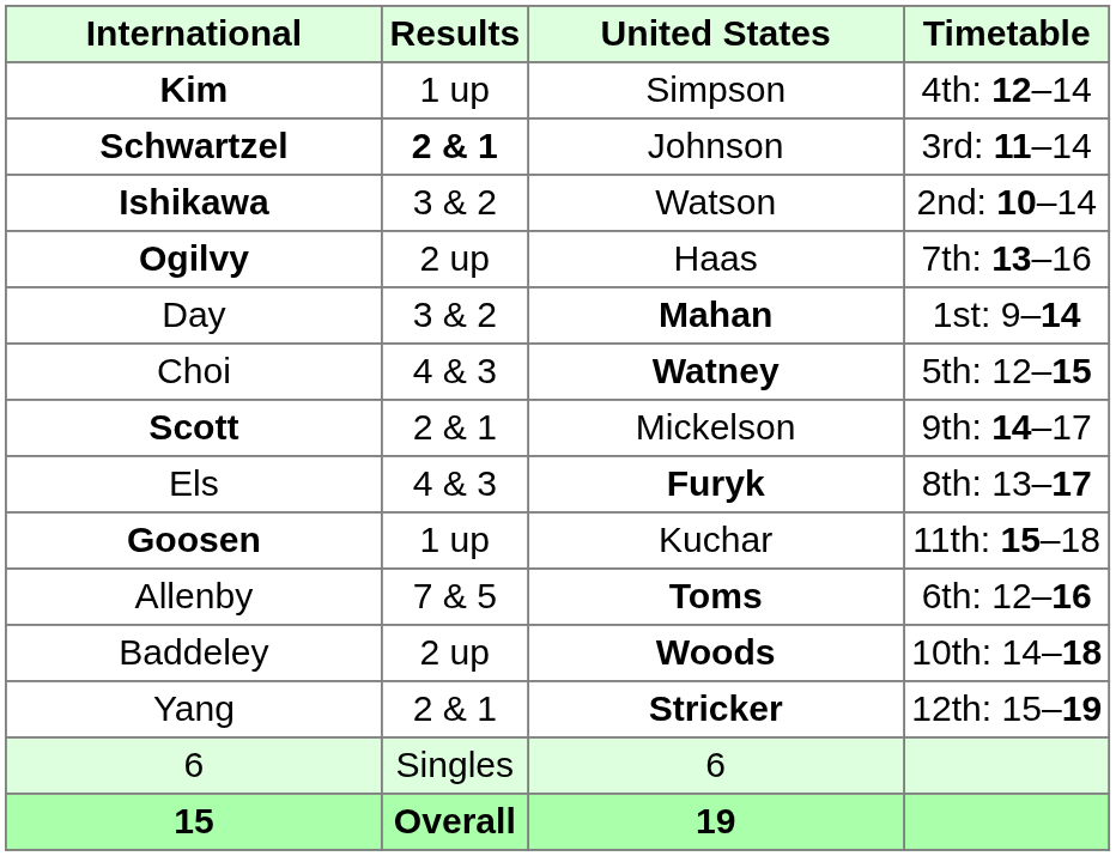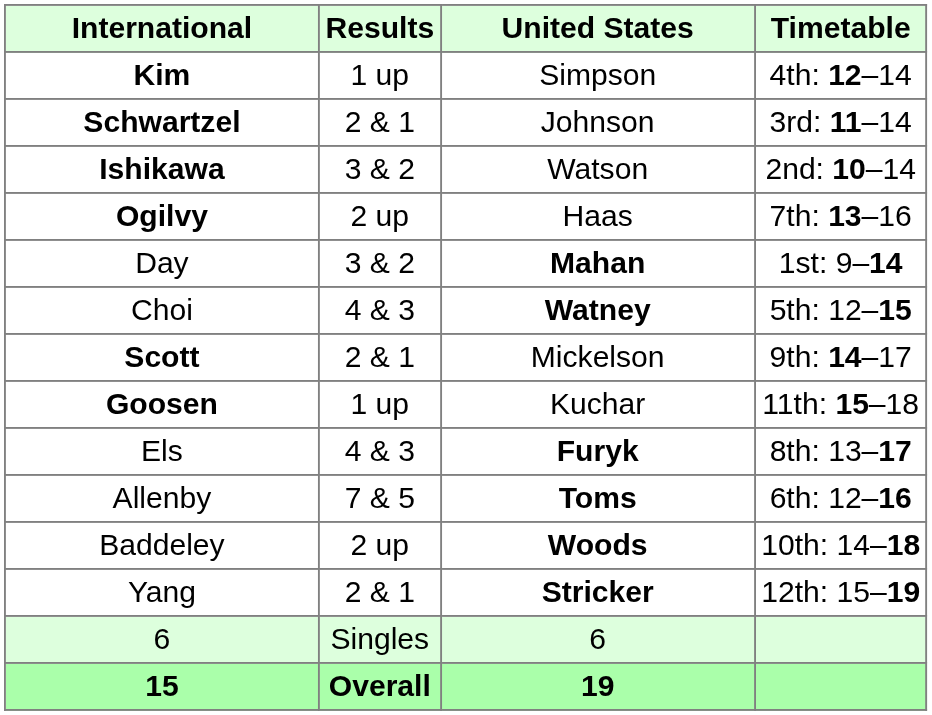 <table border="1" cellpadding="3" style="border-collapse:collapse; text-align:center;" class="sortable">
 <tr style="background:#ddffdd;">
 <th width=160>International</th>
 <th>Results</th>
 <th width=160>United States</th>
 <th>Timetable</th>
 </tr>
 <tr>
 <td><strong>Kim</strong></td>
 <td>1 up</td>
 <td>Simpson</td>
 <td>4th: <strong>12</strong>–14</td>
 </tr>
 <tr>
 <td><strong>Schwartzel</strong></td>
-<td><strong>2 & 1</strong></td>
+<td>2 & 1</td>
 <td>Johnson</td>
 <td>3rd: <strong>11</strong>–14</td>
 </tr>
 <tr>
 <td><strong>Ishikawa</strong></td>
 <td>3 & 2</td>
 <td>Watson</td>
 <td>2nd: <strong>10</strong>–14</td>
 </tr>
 <tr>
 <td><strong>Ogilvy</strong></td>
 <td>2 up</td>
 <td>Haas</td>
 <td>7th: <strong>13</strong>–16</td>
 </tr>
 <tr>
 <td>Day</td>
 <td>3 & 2</td>
 <td><strong>Mahan</strong></td>
 <td>1st: 9–<strong>14</strong></td>
 </tr>
 <tr>
 <td>Choi</td>
 <td>4 & 3</td>
 <td><strong>Watney</strong></td>
 <td>5th: 12–<strong>15</strong></td>
 </tr>
 <tr>
 <td><strong>Scott</strong></td>
 <td>2 & 1</td>
 <td>Mickelson</td>
 <td>9th: <strong>14</strong>–17</td>
 </tr>
 <tr>
+<td><strong>Goosen</strong></td>
+<td>1 up</td>
+<td>Kuchar</td>
+<td>11th: <strong>15</strong>–18</td>
+</tr>
+<tr>
 <td>Els</td>
 <td>4 & 3</td>
 <td><strong>Furyk</strong></td>
 <td>8th: 13–<strong>17</strong></td>
-</tr>
-<tr>
-<td><strong>Goosen</strong></td>
-<td>1 up</td>
-<td>Kuchar</td>
-<td>11th: <strong>15</strong>–18</td>
 </tr>
 <tr>
 <td>Allenby</td>
 <td>7 & 5</td>
 <td><strong>Toms</strong></td>
 <td>6th: 12–<strong>16</strong></td>
 </tr>
 <tr>
 <td>Baddeley</td>
 <td>2 up</td>
 <td><strong>Woods</strong></td>
 <td>10th: 14–<strong>18</strong></td>
 </tr>
 <tr>
 <td>Yang</td>
 <td>2 & 1</td>
 <td><strong>Stricker</strong></td>
 <td>12th: 15–<strong>19</strong></td>
 </tr>
 <tr style="background:#ddffdd;">
 <td>6</td>
 <td>Singles</td>
 <td>6</td>
 <td></td>
 </tr>
 <tr style="background:#aaffaa;">
 <th>15</th>
 <th>Overall</th>
 <th>19</th>
 <th></th>
 </tr>
 </table>
